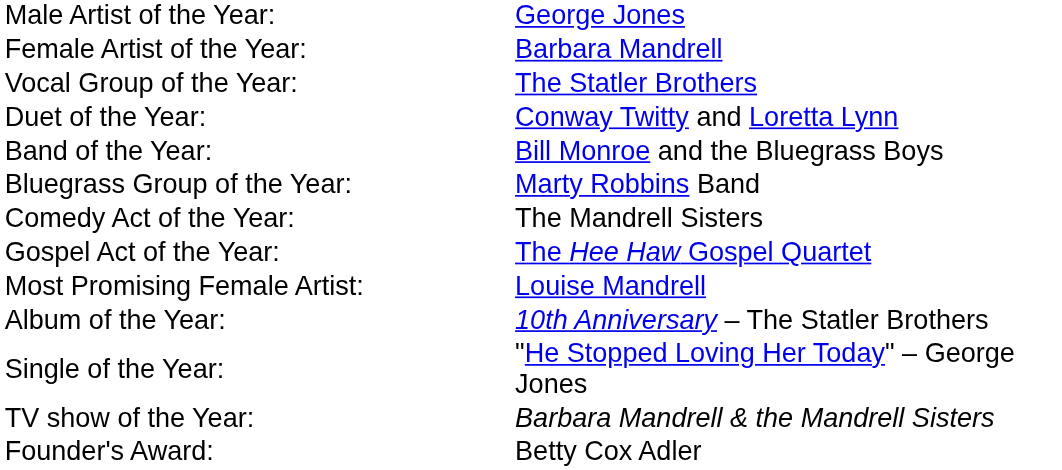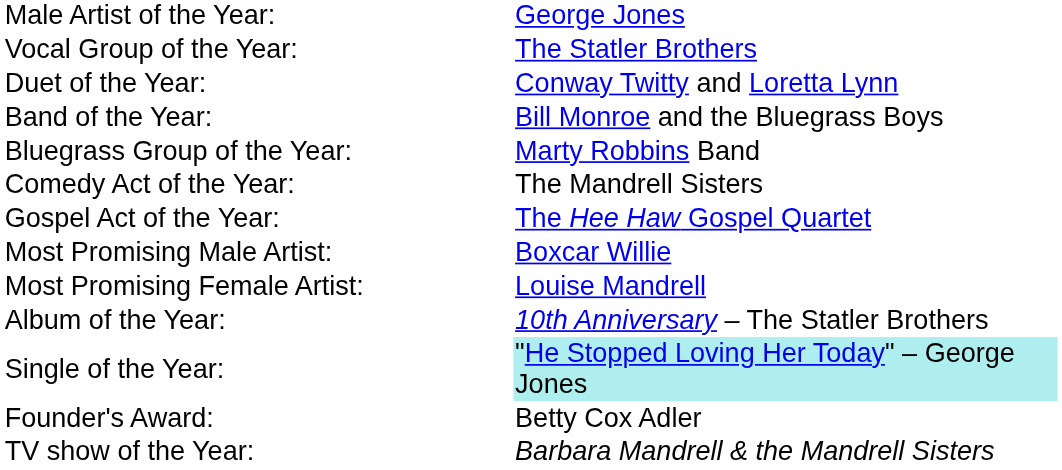 <table cellspacing="0" border="0" cellpadding="1">
 <tr>
 <td style="width:300px;">Male Artist of the Year:</td>
 <td><a href='#'>George Jones</a></td>
-</tr>
-<tr>
-<td>Female Artist of the Year:</td>
-<td><a href='#'>Barbara Mandrell</a></td>
 </tr>
 <tr>
 <td>Vocal Group of the Year:</td>
 <td><a href='#'>The Statler Brothers</a></td>
 </tr>
 <tr>
 <td>Duet of the Year:</td>
 <td><a href='#'>Conway Twitty</a> and <a href='#'>Loretta Lynn</a></td>
 </tr>
 <tr>
 <td>Band of the Year:</td>
 <td><a href='#'>Bill Monroe</a> and the Bluegrass Boys</td>
 </tr>
 <tr>
 <td>Bluegrass Group of the Year:</td>
 <td><a href='#'>Marty Robbins</a> Band</td>
 </tr>
 <tr>
 <td>Comedy Act of the Year:</td>
 <td>The Mandrell Sisters</td>
 </tr>
 <tr>
 <td>Gospel Act of the Year:</td>
 <td><a href='#'>The <em>Hee Haw</em> Gospel Quartet</a></td>
 </tr>
 <tr>
+<td>Most Promising Male Artist:</td>
+<td><a href='#'>Boxcar Willie</a></td>
+</tr>
+<tr>
 <td>Most Promising Female Artist:</td>
 <td><a href='#'>Louise Mandrell</a></td>
 </tr>
 <tr>
 <td>Album of the Year:</td>
 <td><em><a href='#'>10th Anniversary</a></em> – The Statler Brothers</td>
 </tr>
 <tr>
 <td>Single of the Year:</td>
-<td>"<a href='#'>He Stopped Loving Her Today</a>" – George Jones</td>
+<td style="background: paleturquoise;">"<a href='#'>He Stopped Loving Her Today</a>" – George Jones</td>
+</tr>
+<tr>
+<td>Founder's Award:</td>
+<td>Betty Cox Adler</td>
 </tr>
 <tr>
 <td>TV show of the Year:</td>
 <td><em>Barbara Mandrell & the Mandrell Sisters</em></td>
 </tr>
 <tr>
-<td>Founder's Award:</td>
-<td>Betty Cox Adler</td>
-</tr>
-<tr>
 </tr>
 </table>
